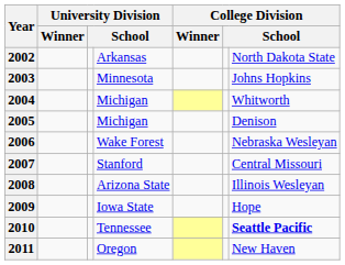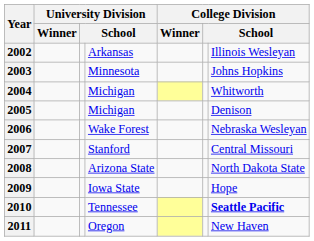 <table class="wikitable sortable">
 <tr>
 <th scope="col" rowspan=2>Year</th>
 <th scope="colgroup" colspan=3>University Division</th>
 <th scope="colgroup" colspan=3>College Division</th>
 </tr>
 <tr>
 <th scope="col">Winner</th>
 <th scope="colgroup" colspan=2>School</th>
 <th scope="col">Winner</th>
 <th scope="colgroup" colspan=2>School</th>
 </tr>
 <tr>
 <th scope="row">2002</th>
 <td></td>
 <td style=></td>
 <td><a href='#'>Arkansas</a></td>
 <td></td>
 <td style=></td>
-<td><a href='#'>North Dakota State</a></td>
+<td><a href='#'>Illinois Wesleyan</a></td>
 </tr>
 <tr>
 <th scope="row">2003</th>
 <td></td>
 <td style=></td>
 <td><a href='#'>Minnesota</a></td>
 <td></td>
 <td style=></td>
 <td><a href='#'>Johns Hopkins</a></td>
 </tr>
 <tr>
 <th scope="row">2004</th>
 <td></td>
 <td style=></td>
 <td><a href='#'>Michigan</a></td>
 <td bgcolor=#FFFF99></td>
 <td style=></td>
 <td><a href='#'>Whitworth</a></td>
 </tr>
 <tr>
 <th scope="row">2005</th>
 <td></td>
 <td style=></td>
 <td><a href='#'>Michigan</a></td>
 <td></td>
 <td style=></td>
 <td><a href='#'>Denison</a></td>
 </tr>
 <tr>
 <th scope="row">2006</th>
 <td></td>
 <td style=></td>
 <td><a href='#'>Wake Forest</a></td>
 <td></td>
 <td style=></td>
 <td><a href='#'>Nebraska Wesleyan</a></td>
 </tr>
 <tr>
 <th scope="row">2007</th>
 <td></td>
 <td style=></td>
 <td><a href='#'>Stanford</a></td>
 <td></td>
 <td style=></td>
 <td><a href='#'>Central Missouri</a></td>
 </tr>
 <tr>
 <th scope="row">2008</th>
 <td></td>
 <td style=></td>
 <td><a href='#'>Arizona State</a></td>
 <td></td>
 <td style=></td>
-<td><a href='#'>Illinois Wesleyan</a></td>
+<td><a href='#'>North Dakota State</a></td>
 </tr>
 <tr>
 <th scope="row">2009</th>
 <td></td>
 <td style=></td>
 <td><a href='#'>Iowa State</a></td>
 <td></td>
 <td style=></td>
 <td><a href='#'>Hope</a></td>
 </tr>
 <tr>
 <th scope="row">2010</th>
 <td></td>
 <td style=></td>
 <td><a href='#'>Tennessee</a></td>
 <td bgcolor=#FFFF99></td>
 <td style=></td>
 <td><strong><a href='#'>Seattle Pacific</a></strong></td>
 </tr>
 <tr>
 <th scope="row">2011</th>
 <td></td>
 <td style=></td>
 <td><a href='#'>Oregon</a></td>
 <td bgcolor=#FFFF99></td>
 <td style=></td>
 <td><a href='#'>New Haven</a></td>
 </tr>
 </table>
